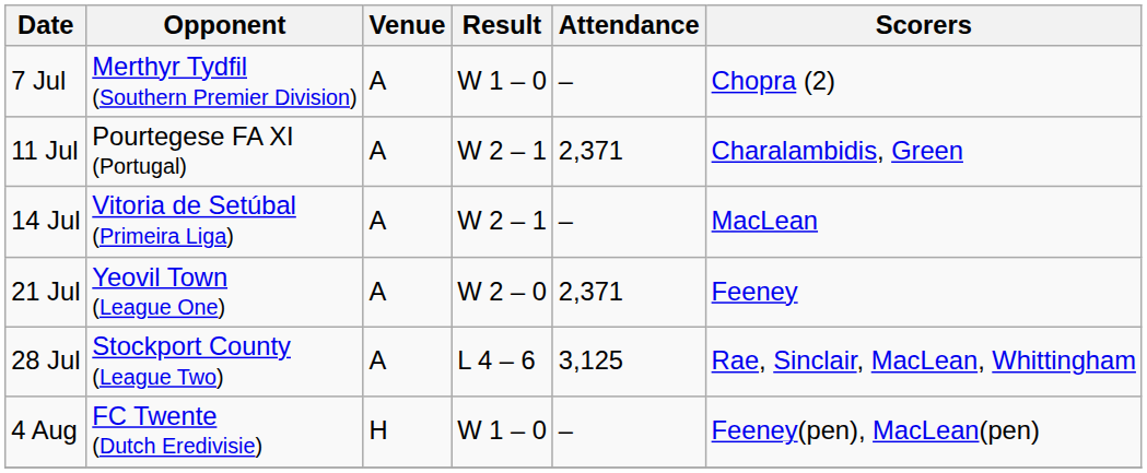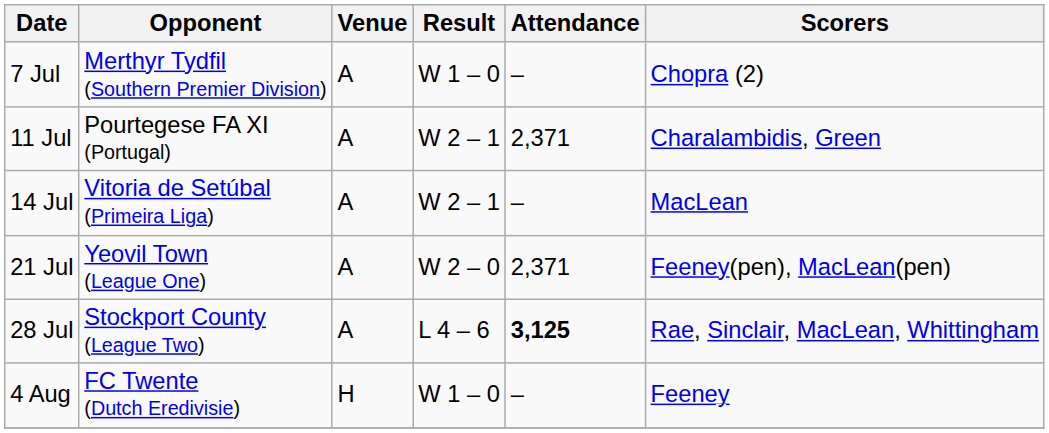 <table class="wikitable">
 <tr>
 <th>Date</th>
 <th>Opponent</th>
 <th>Venue</th>
 <th>Result</th>
 <th>Attendance</th>
 <th>Scorers</th>
 </tr>
 <tr>
 <td>7 Jul</td>
 <td><a href='#'>Merthyr Tydfil</a><br><small>(<a href='#'>Southern Premier Division</a>)</small></td>
 <td>A</td>
 <td>W 1 – 0</td>
 <td>–</td>
 <td><a href='#'>Chopra</a> (2)</td>
 </tr>
 <tr>
 <td>11 Jul</td>
 <td>Pourtegese FA XI<br><small>(Portugal)</small></td>
 <td>A</td>
 <td>W 2 – 1</td>
 <td>2,371</td>
 <td><a href='#'>Charalambidis</a>, <a href='#'>Green</a></td>
 </tr>
 <tr>
 <td>14 Jul</td>
 <td><a href='#'>Vitoria de Setúbal</a><br><small>(<a href='#'>Primeira Liga</a>)</small></td>
 <td>A</td>
 <td>W 2 – 1</td>
 <td>–</td>
 <td><a href='#'>MacLean</a></td>
 </tr>
 <tr>
 <td>21 Jul</td>
 <td><a href='#'>Yeovil Town</a><br><small>(<a href='#'>League One</a>)</small></td>
 <td>A</td>
 <td>W 2 – 0</td>
 <td>2,371</td>
-<td><a href='#'>Feeney</a></td>
+<td><a href='#'>Feeney</a>(pen), <a href='#'>MacLean</a>(pen)</td>
 </tr>
 <tr>
 <td>28 Jul</td>
 <td><a href='#'>Stockport County</a><br><small>(<a href='#'>League Two</a>)</small></td>
 <td>A</td>
 <td>L 4 – 6</td>
-<td>3,125</td>
+<td><strong>3,125</strong></td>
 <td><a href='#'>Rae</a>, <a href='#'>Sinclair</a>, <a href='#'>MacLean</a>, <a href='#'>Whittingham</a></td>
 </tr>
 <tr>
 <td>4 Aug</td>
 <td><a href='#'>FC Twente</a><br><small>(<a href='#'>Dutch Eredivisie</a>)</small></td>
 <td>H</td>
 <td>W 1 – 0</td>
 <td>–</td>
-<td><a href='#'>Feeney</a>(pen), <a href='#'>MacLean</a>(pen)</td>
+<td><a href='#'>Feeney</a></td>
 </tr>
 <tr>
 </tr>
 </table>
